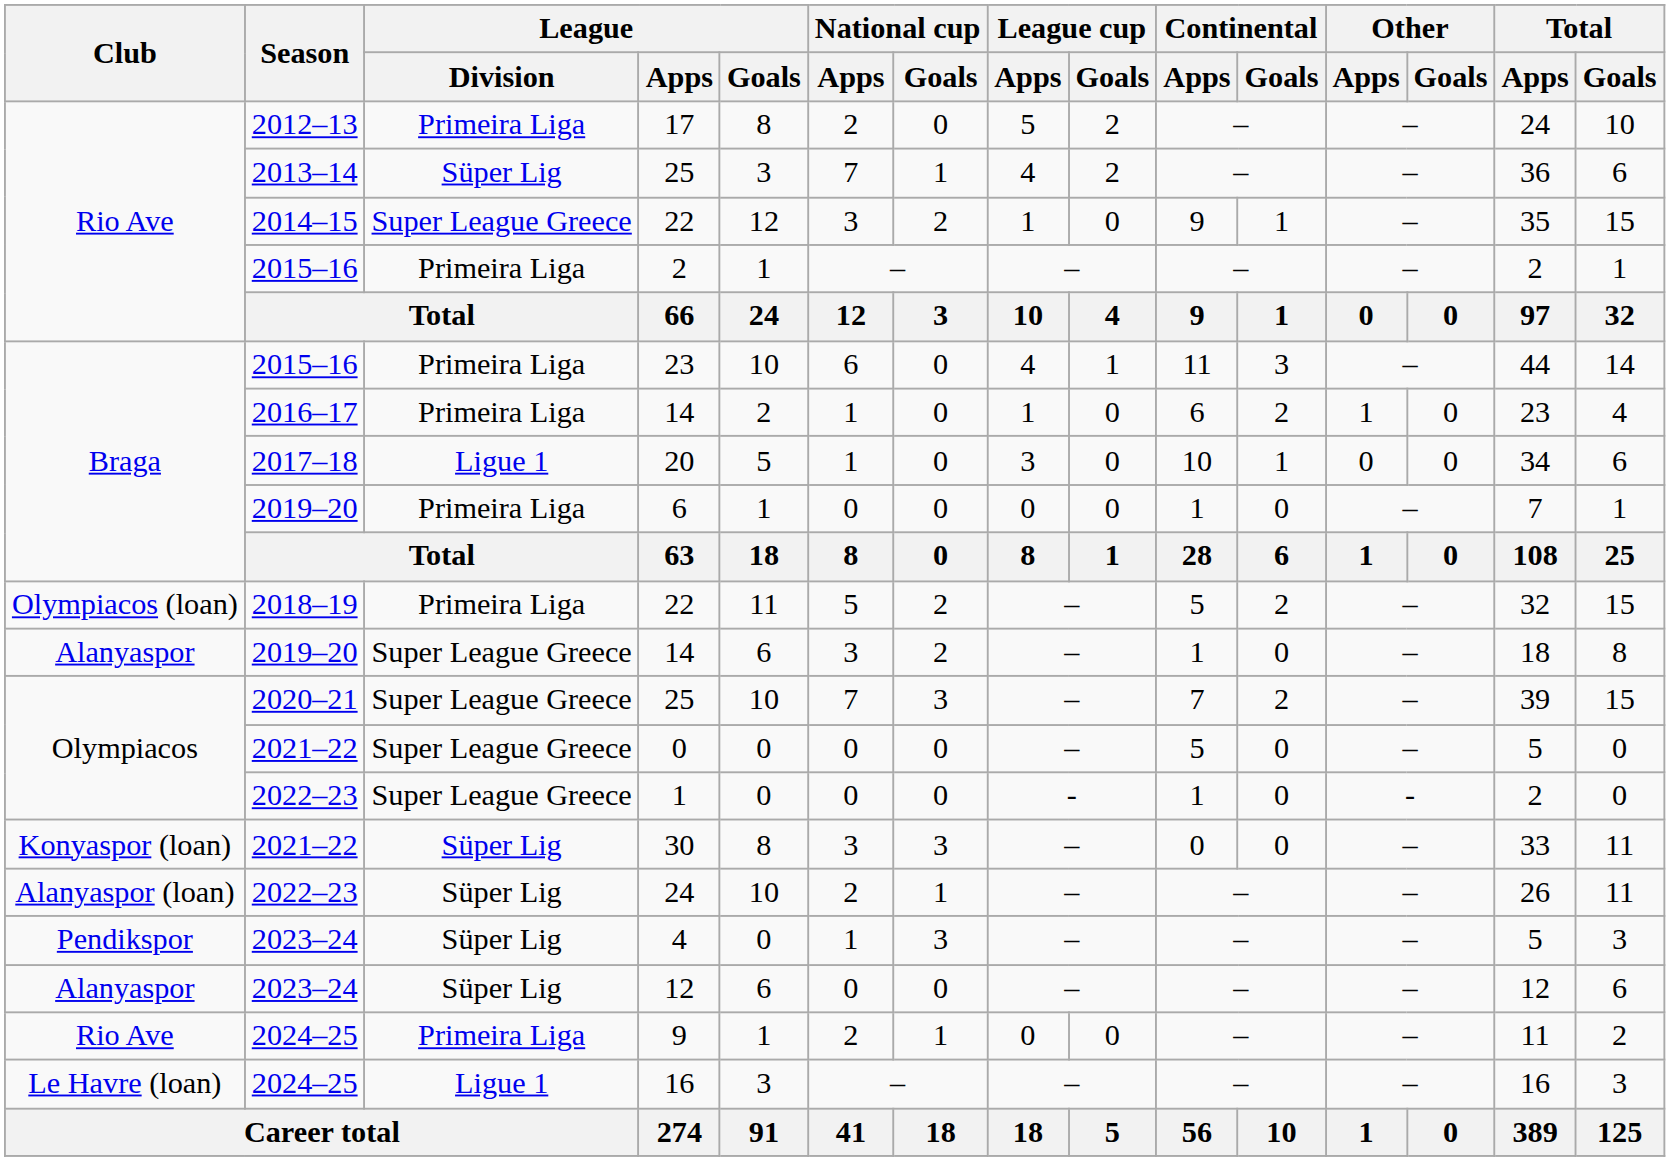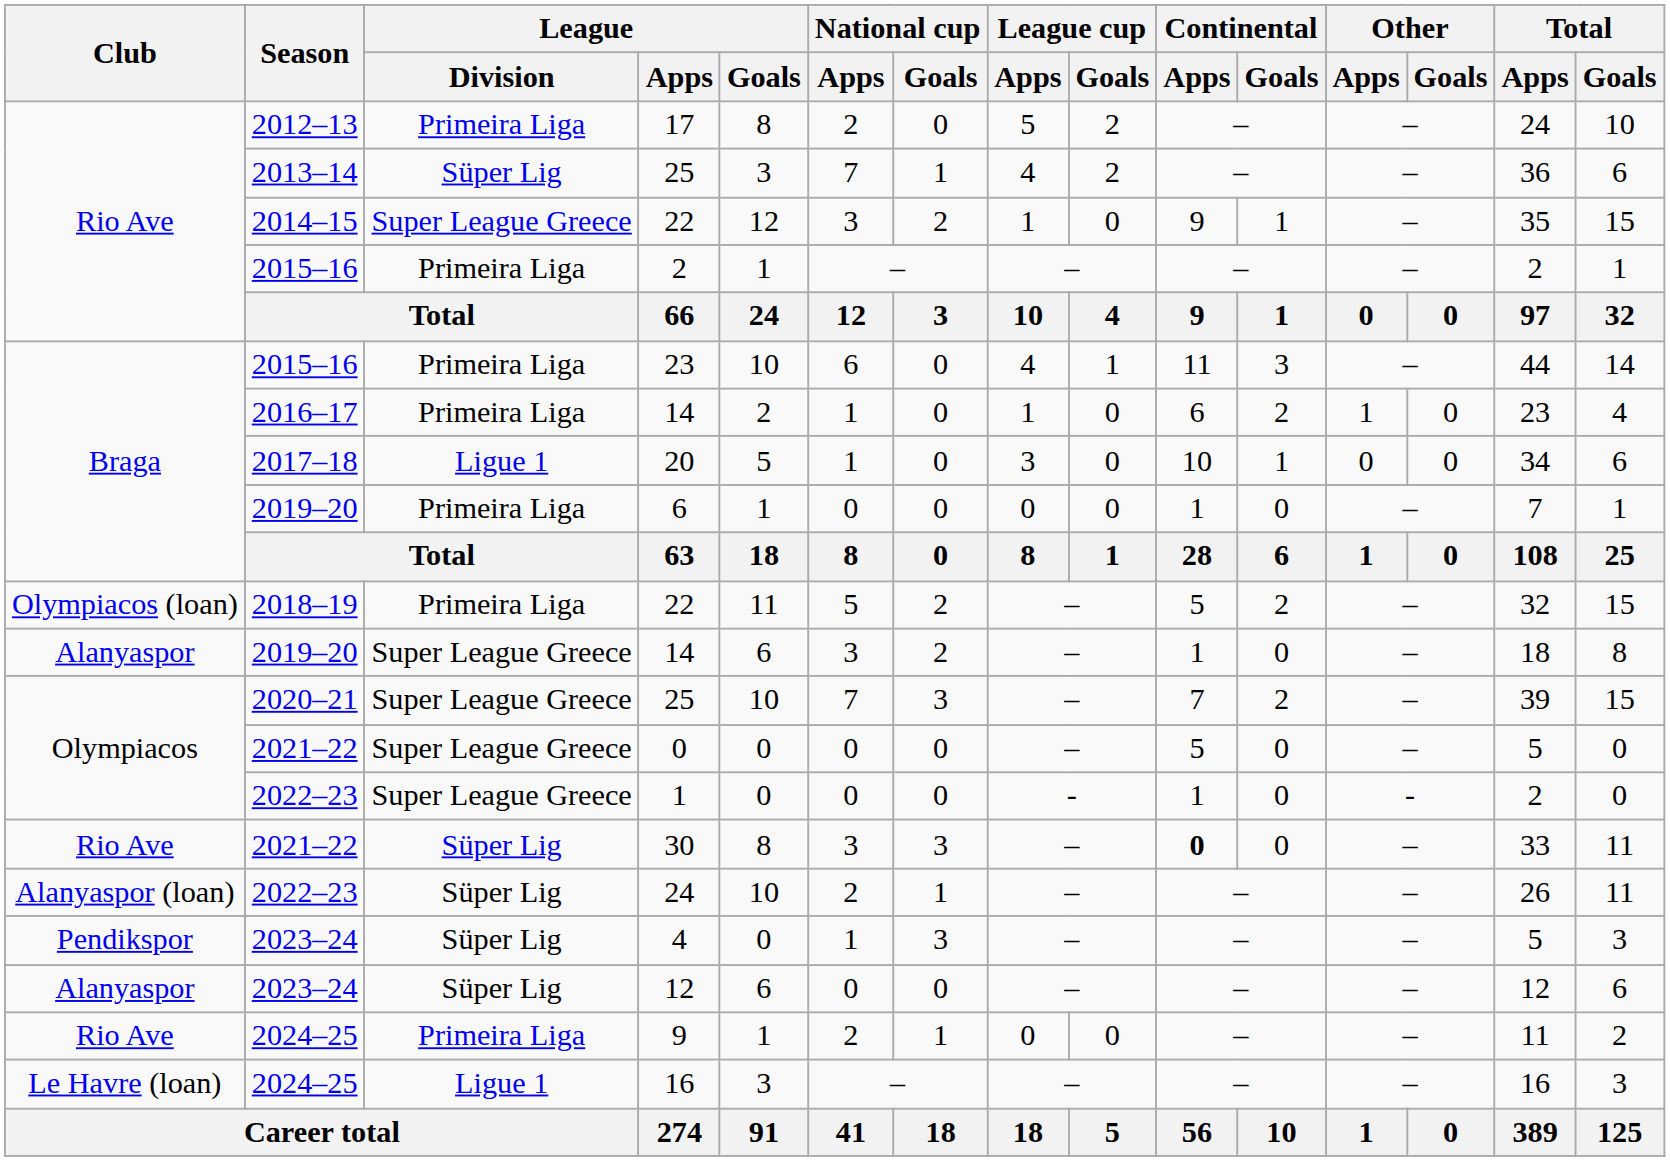 <table class="wikitable" style="text-align:center">
 <tr>
 <th rowspan="2">Club</th>
 <th rowspan="2">Season</th>
 <th colspan="3">League</th>
 <th colspan="2">National cup</th>
 <th colspan="2">League cup</th>
 <th colspan="2">Continental</th>
 <th colspan="2">Other</th>
 <th colspan="2">Total</th>
 </tr>
 <tr>
 <th>Division</th>
 <th>Apps</th>
 <th>Goals</th>
 <th>Apps</th>
 <th>Goals</th>
 <th>Apps</th>
 <th>Goals</th>
 <th>Apps</th>
 <th>Goals</th>
 <th>Apps</th>
 <th>Goals</th>
 <th>Apps</th>
 <th>Goals</th>
 </tr>
 <tr>
 <td rowspan="5"><a href='#'>Rio Ave</a></td>
 <td><a href='#'>2012–13</a></td>
 <td><a href='#'>Primeira Liga</a></td>
 <td>17</td>
 <td>8</td>
 <td>2</td>
 <td>0</td>
 <td>5</td>
 <td>2</td>
 <td colspan="2">–</td>
 <td colspan="2">–</td>
 <td>24</td>
 <td>10</td>
 </tr>
 <tr>
 <td><a href='#'>2013–14</a></td>
 <td><a href='#'>Süper Lig</a></td>
 <td>25</td>
 <td>3</td>
 <td>7</td>
 <td>1</td>
 <td>4</td>
 <td>2</td>
 <td colspan="2">–</td>
 <td colspan="2">–</td>
 <td>36</td>
 <td>6</td>
 </tr>
 <tr>
 <td><a href='#'>2014–15</a></td>
 <td><a href='#'>Super League Greece</a></td>
 <td>22</td>
 <td>12</td>
 <td>3</td>
 <td>2</td>
 <td>1</td>
 <td>0</td>
 <td>9</td>
 <td>1</td>
 <td colspan="2">–</td>
 <td>35</td>
 <td>15</td>
 </tr>
 <tr>
 <td><a href='#'>2015–16</a></td>
 <td>Primeira Liga</td>
 <td>2</td>
 <td>1</td>
 <td colspan="2">–</td>
 <td colspan="2">–</td>
 <td colspan="2">–</td>
 <td colspan="2">–</td>
 <td>2</td>
 <td>1</td>
 </tr>
 <tr>
 <th colspan="2">Total</th>
 <th>66</th>
 <th>24</th>
 <th>12</th>
 <th>3</th>
 <th>10</th>
 <th>4</th>
 <th>9</th>
 <th>1</th>
 <th>0</th>
 <th>0</th>
 <th>97</th>
 <th>32</th>
 </tr>
 <tr>
 <td rowspan="5"><a href='#'>Braga</a></td>
 <td><a href='#'>2015–16</a></td>
 <td>Primeira Liga</td>
 <td>23</td>
 <td>10</td>
 <td>6</td>
 <td>0</td>
 <td>4</td>
 <td>1</td>
 <td>11</td>
 <td>3</td>
 <td colspan="2">–</td>
 <td>44</td>
 <td>14</td>
 </tr>
 <tr>
 <td><a href='#'>2016–17</a></td>
 <td>Primeira Liga</td>
 <td>14</td>
 <td>2</td>
 <td>1</td>
 <td>0</td>
 <td>1</td>
 <td>0</td>
 <td>6</td>
 <td>2</td>
 <td>1</td>
 <td>0</td>
 <td>23</td>
 <td>4</td>
 </tr>
 <tr>
 <td><a href='#'>2017–18</a></td>
 <td><a href='#'>Ligue 1</a></td>
 <td>20</td>
 <td>5</td>
 <td>1</td>
 <td>0</td>
 <td>3</td>
 <td>0</td>
 <td>10</td>
 <td>1</td>
 <td>0</td>
 <td>0</td>
 <td>34</td>
 <td>6</td>
 </tr>
 <tr>
 <td><a href='#'>2019–20</a></td>
 <td>Primeira Liga</td>
 <td>6</td>
 <td>1</td>
 <td>0</td>
 <td>0</td>
 <td>0</td>
 <td>0</td>
 <td>1</td>
 <td>0</td>
 <td colspan="2">–</td>
 <td>7</td>
 <td>1</td>
 </tr>
 <tr>
 <th colspan="2">Total</th>
 <th>63</th>
 <th>18</th>
 <th>8</th>
 <th>0</th>
 <th>8</th>
 <th>1</th>
 <th>28</th>
 <th>6</th>
 <th>1</th>
 <th>0</th>
 <th>108</th>
 <th>25</th>
 </tr>
 <tr>
 <td><a href='#'>Olympiacos</a> (loan)</td>
 <td><a href='#'>2018–19</a></td>
 <td>Primeira Liga</td>
 <td>22</td>
 <td>11</td>
 <td>5</td>
 <td>2</td>
 <td colspan="2">–</td>
 <td>5</td>
 <td>2</td>
 <td colspan="2">–</td>
 <td>32</td>
 <td>15</td>
 </tr>
 <tr>
 <td><a href='#'>Alanyaspor</a></td>
 <td><a href='#'>2019–20</a></td>
 <td>Super League Greece</td>
 <td>14</td>
 <td>6</td>
 <td>3</td>
 <td>2</td>
 <td colspan="2">–</td>
 <td>1</td>
 <td>0</td>
 <td colspan="2">–</td>
 <td>18</td>
 <td>8</td>
 </tr>
 <tr>
 <td rowspan="3">Olympiacos</td>
 <td><a href='#'>2020–21</a></td>
 <td>Super League Greece</td>
 <td>25</td>
 <td>10</td>
 <td>7</td>
 <td>3</td>
 <td colspan="2">–</td>
 <td>7</td>
 <td>2</td>
 <td colspan="2">–</td>
 <td>39</td>
 <td>15</td>
 </tr>
 <tr>
 <td><a href='#'>2021–22</a></td>
 <td>Super League Greece</td>
 <td>0</td>
 <td>0</td>
 <td>0</td>
 <td>0</td>
 <td colspan="2">–</td>
 <td>5</td>
 <td>0</td>
 <td colspan="2">–</td>
 <td>5</td>
 <td>0</td>
 </tr>
 <tr>
 <td><a href='#'>2022–23</a></td>
 <td>Super League Greece</td>
 <td>1</td>
 <td>0</td>
 <td>0</td>
 <td>0</td>
 <td colspan="2">-</td>
 <td>1</td>
 <td>0</td>
 <td colspan="2">-</td>
 <td>2</td>
 <td>0</td>
 </tr>
 <tr>
-<td><a href='#'>Konyaspor</a> (loan)</td>
+<td><a href='#'>Rio Ave</a></td>
 <td><a href='#'>2021–22</a></td>
 <td><a href='#'>Süper Lig</a></td>
 <td>30</td>
 <td>8</td>
 <td>3</td>
 <td>3</td>
 <td colspan="2">–</td>
-<td>0</td>
+<td><strong>0</strong></td>
 <td>0</td>
 <td colspan="2">–</td>
 <td>33</td>
 <td>11</td>
 </tr>
 <tr>
 <td><a href='#'>Alanyaspor</a> (loan)</td>
 <td><a href='#'>2022–23</a></td>
 <td>Süper Lig</td>
 <td>24</td>
 <td>10</td>
 <td>2</td>
 <td>1</td>
 <td colspan="2">–</td>
 <td colspan="2">–</td>
 <td colspan="2">–</td>
 <td>26</td>
 <td>11</td>
 </tr>
 <tr>
 <td><a href='#'>Pendikspor</a></td>
 <td><a href='#'>2023–24</a></td>
 <td>Süper Lig</td>
 <td>4</td>
 <td>0</td>
 <td>1</td>
 <td>3</td>
 <td colspan="2">–</td>
 <td colspan="2">–</td>
 <td colspan="2">–</td>
 <td>5</td>
 <td>3</td>
 </tr>
 <tr>
 <td><a href='#'>Alanyaspor</a></td>
 <td><a href='#'>2023–24</a></td>
 <td>Süper Lig</td>
 <td>12</td>
 <td>6</td>
 <td>0</td>
 <td>0</td>
 <td colspan="2">–</td>
 <td colspan="2">–</td>
 <td colspan="2">–</td>
 <td>12</td>
 <td>6</td>
 </tr>
 <tr>
 <td><a href='#'>Rio Ave</a></td>
 <td><a href='#'>2024–25</a></td>
 <td><a href='#'>Primeira Liga</a></td>
 <td>9</td>
 <td>1</td>
 <td>2</td>
 <td>1</td>
 <td>0</td>
 <td>0</td>
 <td colspan="2">–</td>
 <td colspan="2">–</td>
 <td>11</td>
 <td>2</td>
 </tr>
 <tr>
 <td><a href='#'>Le Havre</a> (loan)</td>
 <td><a href='#'>2024–25</a></td>
 <td><a href='#'>Ligue 1</a></td>
 <td>16</td>
 <td>3</td>
 <td colspan="2">–</td>
 <td colspan="2">–</td>
 <td colspan="2">–</td>
 <td colspan="2">–</td>
 <td>16</td>
 <td>3</td>
 </tr>
 <tr>
 <th colspan="3">Career total</th>
 <th>274</th>
 <th>91</th>
 <th>41</th>
 <th>18</th>
 <th>18</th>
 <th>5</th>
 <th>56</th>
 <th>10</th>
 <th>1</th>
 <th>0</th>
 <th>389</th>
 <th>125</th>
 </tr>
 </table>
